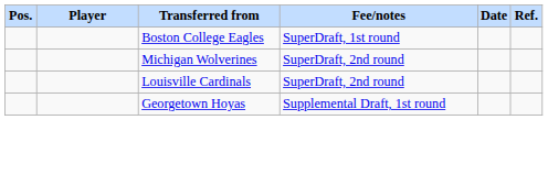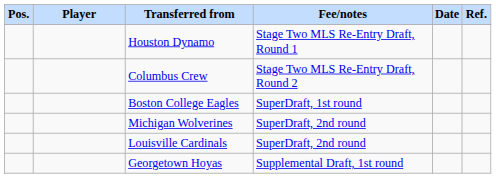 <table class="wikitable sortable" style="text-align:left; font-size:95%;">
 <tr>
 <th style="background:#c2ddff; width:30px;"><strong>Pos.</strong></th>
 <th style="background:#c2ddff; width:150px;"><strong>Player</strong></th>
 <th style="background:#c2ddff; width:200px;"><strong>Transferred from</strong></th>
 <th style="background:#c2ddff; width:300px;"><strong>Fee/notes</strong></th>
 <th style="background:#c2ddff; width:30px;"><strong>Date</strong></th>
 <th style="background:#c2ddff; width:30px;"><strong>Ref.</strong></th>
+</tr>
+<tr>
+<td align=center></td>
+<td></td>
+<td> <a href='#'>Houston Dynamo</a></td>
+<td><a href='#'>Stage Two MLS Re-Entry Draft, Round 1</a></td>
+<td></td>
+<td></td>
+</tr>
+<tr>
+<td align=center></td>
+<td></td>
+<td> <a href='#'>Columbus Crew</a></td>
+<td><a href='#'>Stage Two MLS Re-Entry Draft, Round 2</a></td>
+<td></td>
+<td></td>
 </tr>
 <tr>
 <td align=center></td>
 <td></td>
 <td> <a href='#'>Boston College Eagles</a></td>
 <td><a href='#'>SuperDraft, 1st round</a></td>
 <td></td>
 <td></td>
 </tr>
 <tr>
 <td align=center></td>
 <td></td>
 <td> <a href='#'>Michigan Wolverines</a></td>
 <td><a href='#'>SuperDraft, 2nd round</a></td>
 <td></td>
 <td></td>
 </tr>
 <tr>
 <td align=center></td>
 <td></td>
 <td> <a href='#'>Louisville Cardinals</a></td>
 <td><a href='#'>SuperDraft, 2nd round</a></td>
 <td></td>
 <td></td>
 </tr>
 <tr>
 <td align=center></td>
 <td></td>
 <td> <a href='#'>Georgetown Hoyas</a></td>
 <td><a href='#'>Supplemental Draft, 1st round</a></td>
 <td></td>
 <td></td>
 </tr>
 </table>
